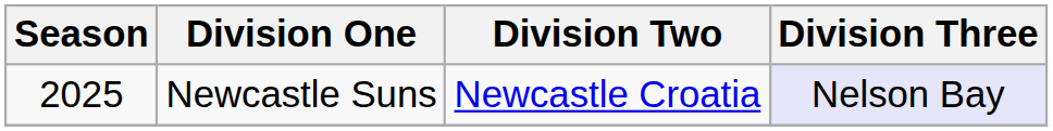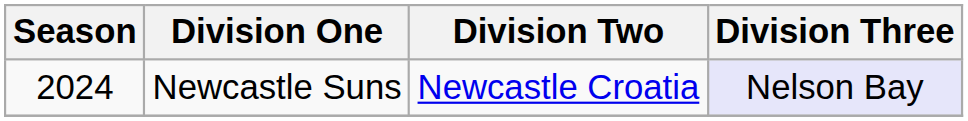 <table class="wikitable" style="text-align: center">
 <tr>
 <th>Season</th>
 <th>Division One</th>
 <th>Division Two</th>
 <th>Division Three</th>
 </tr>
 <tr>
-<td>2025</td>
+<td>2024</td>
 <td>Newcastle Suns</td>
 <td><a href='#'>Newcastle Croatia</a></td>
 <td style="background: lavender;">Nelson Bay</td>
 </tr>
 <tr>
 </tr>
 </table>
